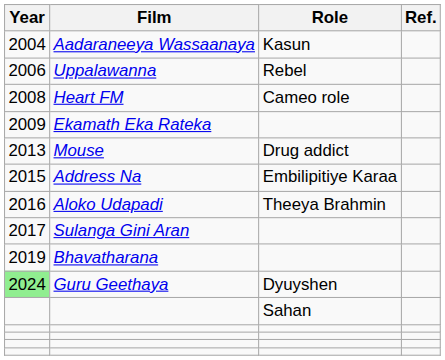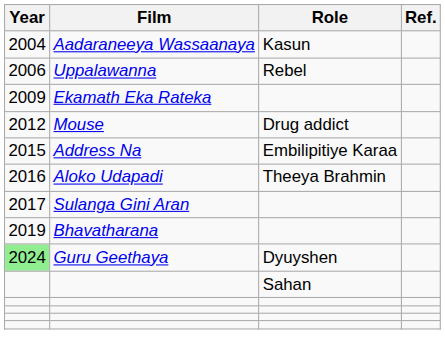 <table class="wikitable">
 <tr>
 <th>Year</th>
 <th>Film</th>
 <th>Role</th>
 <th>Ref.</th>
 </tr>
 <tr>
 <td>2004</td>
 <td><em><a href='#'>Aadaraneeya Wassaanaya</a></em></td>
 <td>Kasun</td>
 <td></td>
 </tr>
 <tr>
 <td>2006</td>
 <td><em><a href='#'>Uppalawanna</a></em></td>
 <td>Rebel</td>
 <td></td>
 </tr>
 <tr>
-<td>2008</td>
-<td><em><a href='#'>Heart FM</a></em></td>
-<td>Cameo role</td>
-<td></td>
-</tr>
-<tr>
 <td>2009</td>
 <td><em><a href='#'>Ekamath Eka Rateka</a></em></td>
 <td></td>
 <td></td>
 </tr>
 <tr>
-<td>2013</td>
+<td>2012</td>
 <td><em><a href='#'>Mouse</a></em></td>
 <td>Drug addict</td>
 <td></td>
 </tr>
 <tr>
 <td>2015</td>
 <td><em><a href='#'>Address Na</a></em></td>
 <td>Embilipitiye Karaa</td>
 <td></td>
 </tr>
 <tr>
 <td>2016</td>
 <td><em><a href='#'>Aloko Udapadi</a></em></td>
 <td>Theeya Brahmin</td>
 <td></td>
 </tr>
 <tr>
 <td>2017</td>
 <td><em><a href='#'>Sulanga Gini Aran</a></em></td>
 <td></td>
 <td></td>
 </tr>
 <tr>
 <td>2019</td>
 <td><em><a href='#'>Bhavatharana</a></em></td>
 <td></td>
 <td></td>
 </tr>
 <tr>
 <td style="background: lightgreen;">2024</td>
 <td><em><a href='#'>Guru Geethaya</a></em></td>
 <td>Dyuyshen</td>
 <td></td>
 </tr>
 <tr>
 <td></td>
 <td></td>
 <td>Sahan</td>
 <td></td>
 </tr>
 <tr>
 <td></td>
 <td></td>
 <td></td>
 <td></td>
 </tr>
 <tr>
 <td></td>
 <td></td>
 <td></td>
 <td></td>
 </tr>
 <tr>
 <td></td>
 <td></td>
 <td></td>
 <td></td>
 </tr>
 <tr>
 <td></td>
 <td></td>
 <td></td>
 <td></td>
 </tr>
 </table>
